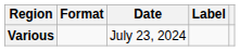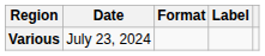 <table class="wikitable plainrowheaders" style="text-align:center">
 <tr>
 <th scope="col">Region</th>
+<th scope="col">Date</th>
 <th scope="col">Format</th>
-<th scope="col">Date</th>
 <th scope="col">Label</th>
 <th scope="col"></th>
 </tr>
 <tr>
 <th scope="row">Various</th>
+<td>July 23, 2024</td>
 <td></td>
-<td>July 23, 2024</td>
 <td></td>
 <td></td>
 </tr>
 </table>
